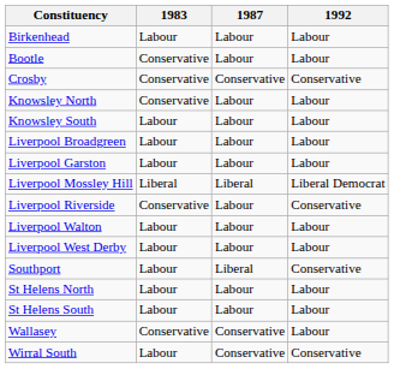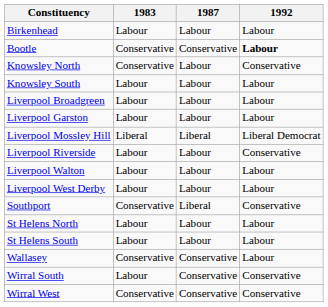 <table class="wikitable">
 <tr>
 <th>Constituency</th>
 <th>1983</th>
 <th>1987</th>
 <th>1992</th>
 </tr>
 <tr>
 <td><a href='#'>Birkenhead</a></td>
 <td bgcolor=>Labour</td>
 <td bgcolor=>Labour</td>
 <td bgcolor=>Labour</td>
 </tr>
 <tr>
 <td><a href='#'>Bootle</a></td>
 <td bgcolor=>Conservative</td>
-<td bgcolor=>Labour</td>
-<td bgcolor=>Labour</td>
-</tr>
-<tr>
-<td><a href='#'>Crosby</a></td>
 <td bgcolor=>Conservative</td>
-<td bgcolor=>Conservative</td>
-<td bgcolor=>Conservative</td>
+<td bgcolor=><strong>Labour</strong></td>
 </tr>
 <tr>
 <td><a href='#'>Knowsley North</a></td>
 <td bgcolor=>Conservative</td>
 <td bgcolor=>Labour</td>
-<td bgcolor=>Labour</td>
+<td bgcolor=>Conservative</td>
 </tr>
 <tr>
 <td><a href='#'>Knowsley South</a></td>
 <td bgcolor=>Labour</td>
 <td bgcolor=>Labour</td>
 <td bgcolor=>Labour</td>
 </tr>
 <tr>
 <td><a href='#'>Liverpool Broadgreen</a></td>
 <td bgcolor=>Labour</td>
 <td bgcolor=>Labour</td>
 <td bgcolor=>Labour</td>
 </tr>
 <tr>
 <td><a href='#'>Liverpool Garston</a></td>
 <td bgcolor=>Labour</td>
 <td bgcolor=>Labour</td>
 <td bgcolor=>Labour</td>
 </tr>
 <tr>
 <td><a href='#'>Liverpool Mossley Hill</a></td>
 <td bgcolor=>Liberal</td>
 <td bgcolor=>Liberal</td>
 <td bgcolor=>Liberal Democrat</td>
 </tr>
 <tr>
 <td><a href='#'>Liverpool Riverside</a></td>
-<td bgcolor=>Conservative</td>
+<td bgcolor=>Labour</td>
 <td bgcolor=>Labour</td>
 <td bgcolor=>Conservative</td>
 </tr>
 <tr>
 <td><a href='#'>Liverpool Walton</a></td>
 <td bgcolor=>Labour</td>
 <td bgcolor=>Labour</td>
 <td bgcolor=>Labour</td>
 </tr>
 <tr>
 <td><a href='#'>Liverpool West Derby</a></td>
 <td bgcolor=>Labour</td>
 <td bgcolor=>Labour</td>
 <td bgcolor=>Labour</td>
 </tr>
 <tr>
 <td><a href='#'>Southport</a></td>
-<td bgcolor=>Labour</td>
+<td bgcolor=>Conservative</td>
 <td bgcolor=>Liberal</td>
 <td bgcolor=>Conservative</td>
 </tr>
 <tr>
 <td><a href='#'>St Helens North</a></td>
 <td bgcolor=>Labour</td>
 <td bgcolor=>Labour</td>
 <td bgcolor=>Labour</td>
 </tr>
 <tr>
 <td><a href='#'>St Helens South</a></td>
 <td bgcolor=>Labour</td>
 <td bgcolor=>Labour</td>
 <td bgcolor=>Labour</td>
 </tr>
 <tr>
 <td><a href='#'>Wallasey</a></td>
 <td bgcolor=>Conservative</td>
 <td bgcolor=>Conservative</td>
 <td bgcolor=>Labour</td>
 </tr>
 <tr>
 <td><a href='#'>Wirral South</a></td>
 <td bgcolor=>Labour</td>
 <td bgcolor=>Conservative</td>
 <td bgcolor=>Conservative</td>
 </tr>
+<tr>
+<td><a href='#'>Wirral West</a></td>
+<td bgcolor=>Conservative</td>
+<td bgcolor=>Conservative</td>
+<td bgcolor=>Conservative</td>
+</tr>
 </table>
